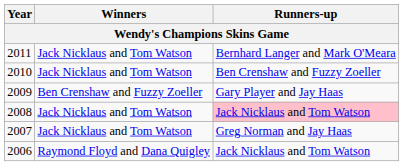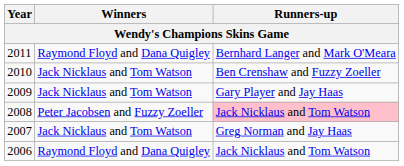 <table class="wikitable">
 <tr>
 <th>Year</th>
 <th>Winners</th>
 <th>Runners-up</th>
 </tr>
 <tr>
 <th colspan=4>Wendy's Champions Skins Game</th>
 </tr>
 <tr>
 <td>2011</td>
-<td> <a href='#'>Jack Nicklaus</a> and  <a href='#'>Tom Watson</a></td>
+<td> <a href='#'>Raymond Floyd</a> and  <a href='#'>Dana Quigley</a></td>
 <td> <a href='#'>Bernhard Langer</a> and  <a href='#'>Mark O'Meara</a></td>
 </tr>
 <tr>
 <td>2010</td>
 <td> <a href='#'>Jack Nicklaus</a> and   <a href='#'>Tom Watson</a></td>
 <td> <a href='#'>Ben Crenshaw</a> and  <a href='#'>Fuzzy Zoeller</a></td>
 </tr>
 <tr>
 <td>2009</td>
-<td> <a href='#'>Ben Crenshaw</a> and  <a href='#'>Fuzzy Zoeller</a></td>
+<td> <a href='#'>Jack Nicklaus</a> and   <a href='#'>Tom Watson</a></td>
 <td> <a href='#'>Gary Player</a> and  <a href='#'>Jay Haas</a></td>
 </tr>
 <tr>
 <td>2008</td>
-<td> <a href='#'>Jack Nicklaus</a> and  <a href='#'>Tom Watson</a></td>
+<td> <a href='#'>Peter Jacobsen</a> and  <a href='#'>Fuzzy Zoeller</a></td>
 <td style="background: pink;"> <a href='#'>Jack Nicklaus</a> and  <a href='#'>Tom Watson</a></td>
 </tr>
 <tr>
 <td>2007</td>
 <td> <a href='#'>Jack Nicklaus</a> and  <a href='#'>Tom Watson</a></td>
 <td> <a href='#'>Greg Norman</a> and  <a href='#'>Jay Haas</a></td>
 </tr>
 <tr>
 <td>2006</td>
 <td> <a href='#'>Raymond Floyd</a> and  <a href='#'>Dana Quigley</a></td>
 <td> <a href='#'>Jack Nicklaus</a> and <a href='#'>Tom Watson</a></td>
 </tr>
 </table>
